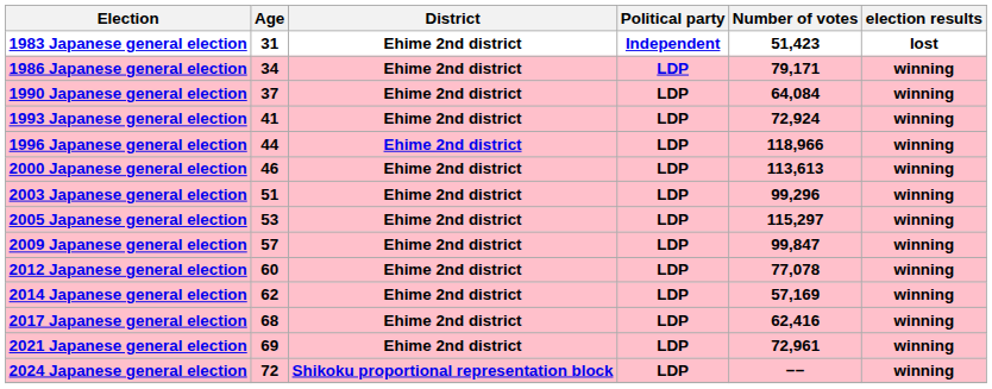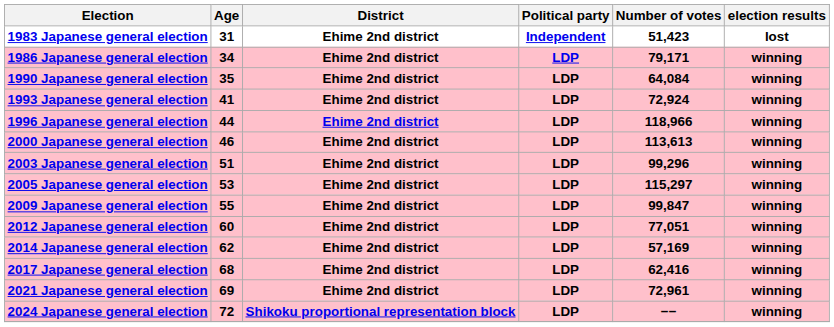 <table class="wikitable" style="text-align:center; font-size:90%">
 <tr>
 <th>Election</th>
 <th>Age</th>
 <th>District</th>
 <th>Political party</th>
 <th>Number of votes</th>
 <th>election results</th>
 </tr>
 <tr>
 <td style="background:white;"><strong><a href='#'>1983 Japanese general election</a></strong></td>
 <td style="background:white;"><strong>31</strong></td>
 <td style="background:white;"><strong>Ehime 2nd district</strong></td>
 <td style="background:white;"><strong><a href='#'>Independent</a></strong></td>
 <td style="background:white;"><strong>51,423</strong></td>
 <td style="background:white;"><strong>lost</strong></td>
 </tr>
 <tr>
 <td style="background:Pink;"><strong><a href='#'>1986 Japanese general election</a></strong></td>
 <td style="background:Pink;"><strong>34</strong></td>
 <td style="background:Pink;"><strong>Ehime 2nd district</strong></td>
 <td style="background:Pink;"><strong><a href='#'>LDP</a></strong></td>
 <td style="background:Pink;"><strong>79,171</strong></td>
 <td style="background:Pink;"><strong>winning</strong></td>
 </tr>
 <tr>
 <td style="background:Pink;"><strong><a href='#'>1990 Japanese general election</a></strong></td>
-<td style="background:Pink;"><strong>37</strong></td>
+<td style="background:Pink;"><strong>35</strong></td>
 <td style="background:Pink;"><strong>Ehime 2nd district</strong></td>
 <td style="background:Pink;"><strong>LDP</strong></td>
 <td style="background:Pink;"><strong>64,084</strong></td>
 <td style="background:Pink;"><strong>winning</strong></td>
 </tr>
 <tr>
 <td style="background:Pink;"><strong><a href='#'>1993 Japanese general election</a></strong></td>
 <td style="background:Pink;"><strong>41</strong></td>
 <td style="background:Pink;"><strong>Ehime 2nd district</strong></td>
 <td style="background:Pink;"><strong>LDP</strong></td>
 <td style="background:Pink;"><strong>72,924</strong></td>
 <td style="background:Pink;"><strong>winning</strong></td>
 </tr>
 <tr>
 <td style="background:Pink;"><strong><a href='#'>1996 Japanese general election</a></strong></td>
 <td style="background:Pink;"><strong>44</strong></td>
 <td style="background:Pink;"><strong><a href='#'>Ehime 2nd district</a></strong></td>
 <td style="background:Pink;"><strong>LDP</strong></td>
 <td style="background:Pink;"><strong>118,966</strong></td>
 <td style="background:Pink;"><strong>winning</strong></td>
 </tr>
 <tr>
 <td style="background:Pink;"><strong><a href='#'>2000 Japanese general election</a></strong></td>
 <td style="background:Pink;"><strong>46</strong></td>
 <td style="background:Pink;"><strong>Ehime 2nd district</strong></td>
 <td style="background:Pink;"><strong>LDP</strong></td>
 <td style="background:Pink;"><strong>113,613</strong></td>
 <td style="background:Pink;"><strong>winning</strong></td>
 </tr>
 <tr>
 <td style="background:Pink;"><strong><a href='#'>2003 Japanese general election</a></strong></td>
 <td style="background:Pink;"><strong>51</strong></td>
 <td style="background:Pink;"><strong>Ehime 2nd district</strong></td>
 <td style="background:Pink;"><strong>LDP</strong></td>
 <td style="background:Pink;"><strong>99,296</strong></td>
 <td style="background:Pink;"><strong>winning</strong></td>
 </tr>
 <tr>
 <td style="background:Pink;"><strong><a href='#'>2005 Japanese general election</a></strong></td>
 <td style="background:Pink;"><strong>53</strong></td>
 <td style="background:Pink;"><strong>Ehime 2nd district</strong></td>
 <td style="background:Pink;"><strong>LDP</strong></td>
 <td style="background:Pink;"><strong>115,297</strong></td>
 <td style="background:Pink;"><strong>winning</strong></td>
 </tr>
 <tr>
 <td style="background:Pink;"><strong><a href='#'>2009 Japanese general election</a></strong></td>
-<td style="background:Pink;"><strong>57</strong></td>
+<td style="background:Pink;"><strong>55</strong></td>
 <td style="background:Pink;"><strong>Ehime 2nd district</strong></td>
 <td style="background:Pink;"><strong>LDP</strong></td>
 <td style="background:Pink;"><strong>99,847</strong></td>
 <td style="background:Pink;"><strong>winning</strong></td>
 </tr>
 <tr>
 <td style="background:Pink;"><strong><a href='#'>2012 Japanese general election</a></strong></td>
 <td style="background:Pink;"><strong>60</strong></td>
 <td style="background:Pink;"><strong>Ehime 2nd district</strong></td>
 <td style="background:Pink;"><strong>LDP</strong></td>
-<td style="background:Pink;"><strong>77,078</strong></td>
+<td style="background:Pink;"><strong>77,051</strong></td>
 <td style="background:Pink;"><strong>winning</strong></td>
 </tr>
 <tr>
 <td style="background:Pink;"><strong><a href='#'>2014 Japanese general election</a></strong></td>
 <td style="background:Pink;"><strong>62</strong></td>
 <td style="background:Pink;"><strong>Ehime 2nd district</strong></td>
 <td style="background:Pink;"><strong>LDP</strong></td>
 <td style="background:Pink;"><strong>57,169</strong></td>
 <td style="background:Pink;"><strong>winning</strong></td>
 </tr>
 <tr>
 <td style="background:Pink;"><strong><a href='#'>2017 Japanese general election</a></strong></td>
 <td style="background:Pink;"><strong>68</strong></td>
 <td style="background:Pink;"><strong>Ehime 2nd district</strong></td>
 <td style="background:Pink;"><strong>LDP</strong></td>
 <td style="background:Pink;"><strong>62,416</strong></td>
 <td style="background:Pink;"><strong>winning</strong></td>
 </tr>
 <tr>
 <td style="background:Pink;"><strong><a href='#'>2021 Japanese general election</a></strong></td>
 <td style="background:Pink;"><strong>69</strong></td>
 <td style="background:Pink;"><strong>Ehime 2nd district</strong></td>
 <td style="background:Pink;"><strong>LDP</strong></td>
 <td style="background:Pink;"><strong>72,961</strong></td>
 <td style="background:Pink;"><strong>winning</strong></td>
 </tr>
 <tr>
 <td style="background:Pink;"><strong><a href='#'>2024 Japanese general election</a></strong></td>
 <td style="background:Pink;"><strong>72</strong></td>
 <td style="background:Pink;"><strong><a href='#'>Shikoku proportional representation block</a></strong></td>
 <td style="background:Pink;"><strong>LDP</strong></td>
 <td style="background:Pink;"><strong>−−</strong></td>
 <td style="background:Pink;"><strong>winning</strong></td>
 </tr>
 <tr>
 </tr>
 </table>
